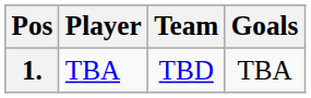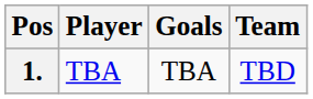 <table class="wikitable">
 <tr>
 <th align="center">Pos</th>
 <th align="center">Player</th>
+<th align="center">Goals</th>
 <th align="center">Team</th>
-<th align="center">Goals</th>
 </tr>
 <tr>
 <th align="center">1.</th>
 <td>  <a href='#'>TBA</a></td>
+<td align="center">TBA</td>
 <td align="center"><a href='#'>TBD</a></td>
-<td align="center">TBA</td>
 </tr>
 </table>
